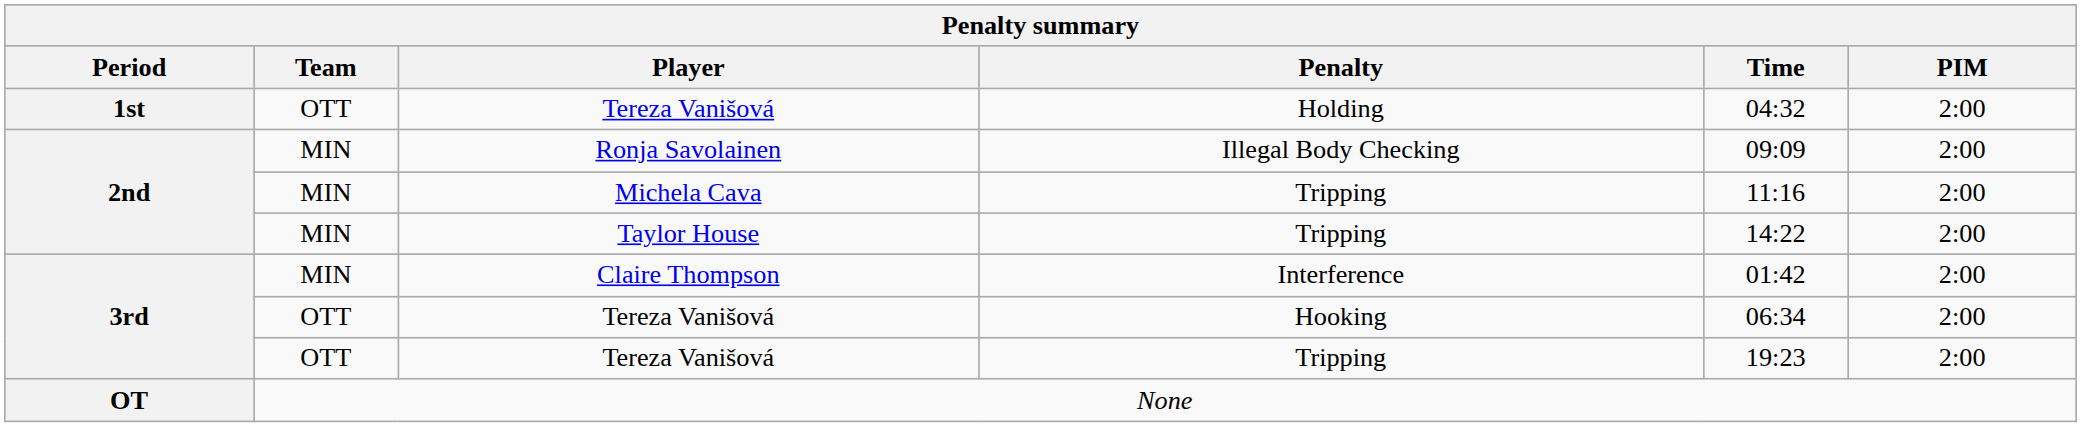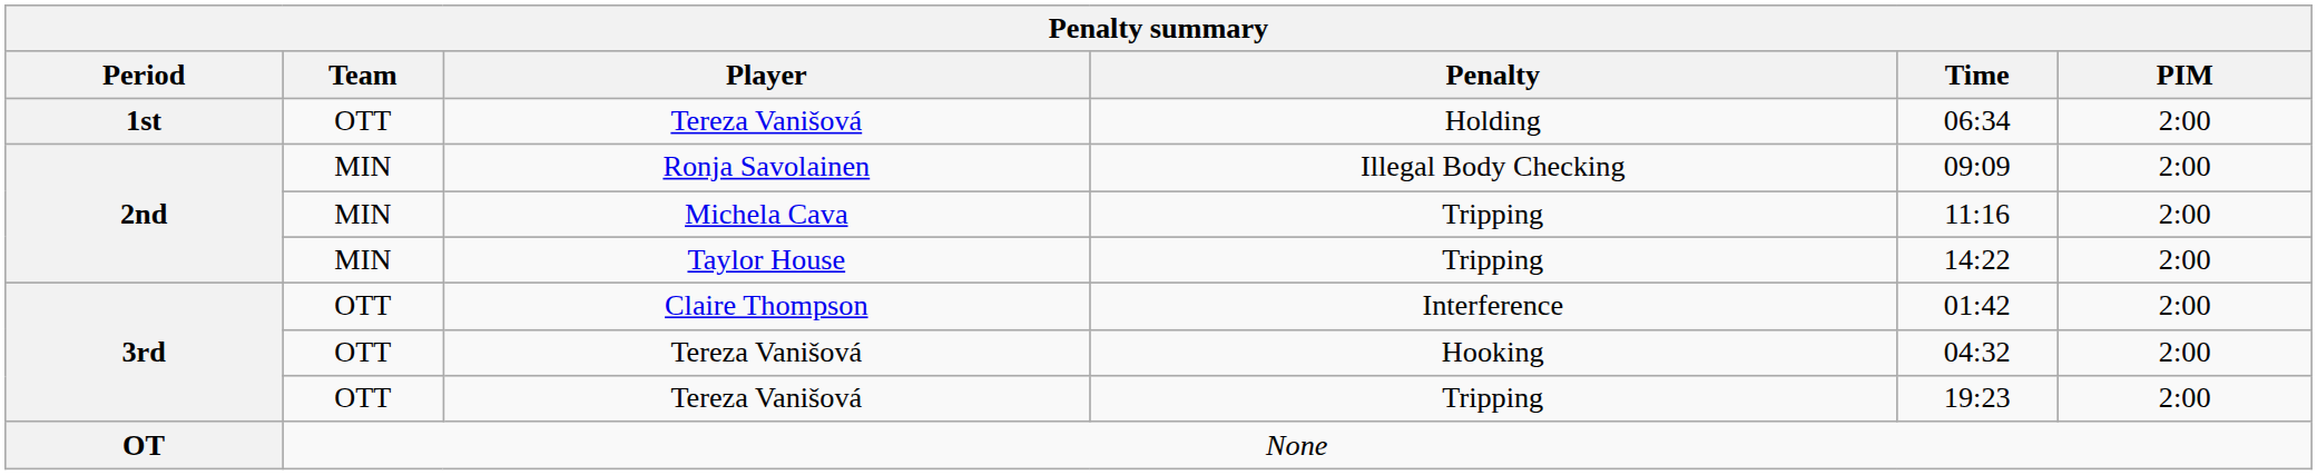 <table style="width: 100%;" class="wikitable">
 <tr>
 <th scope="colgroup" colspan="6">Penalty summary</th>
 </tr>
 <tr>
 <th scope="col" style="width: 12%;">Period</th>
 <th scope="col" style="width: 7%;">Team</th>
 <th scope="col" style="width: 28%;">Player</th>
 <th scope="col" style="width: 35%;">Penalty</th>
 <th scope="col" style="width: 7%;">Time</th>
 <th scope="col" style="width: 11%;">PIM</th>
 </tr>
 <tr style="text-align: center;">
 <th scope="row"><strong>1st</strong></th>
 <td>OTT</td>
 <td><a href='#'>Tereza Vanišová</a></td>
 <td>Holding</td>
-<td>04:32</td>
+<td>06:34</td>
 <td>2:00</td>
 </tr>
 <tr style="text-align: center;">
 <th scope="row" rowspan="3"><strong>2nd</strong></th>
 <td>MIN</td>
 <td><a href='#'>Ronja Savolainen</a></td>
 <td>Illegal Body Checking</td>
 <td>09:09</td>
 <td>2:00</td>
 </tr>
 <tr style="text-align: center;">
 <td>MIN</td>
 <td><a href='#'>Michela Cava</a></td>
 <td>Tripping</td>
 <td>11:16</td>
 <td>2:00</td>
 </tr>
 <tr style="text-align: center;">
 <td>MIN</td>
 <td><a href='#'>Taylor House</a></td>
 <td>Tripping</td>
 <td>14:22</td>
 <td>2:00</td>
 </tr>
 <tr style="text-align: center;">
 <th scope="row" rowspan="3"><strong>3rd</strong></th>
-<td>MIN</td>
+<td>OTT</td>
 <td><a href='#'>Claire Thompson</a></td>
 <td>Interference</td>
 <td>01:42</td>
 <td>2:00</td>
 </tr>
 <tr style="text-align: center;">
 <td>OTT</td>
 <td>Tereza Vanišová</td>
 <td>Hooking</td>
-<td>06:34</td>
+<td>04:32</td>
 <td>2:00</td>
 </tr>
 <tr style="text-align: center;">
 <td>OTT</td>
 <td>Tereza Vanišová</td>
 <td>Tripping</td>
 <td>19:23</td>
 <td>2:00</td>
 </tr>
 <tr style="text-align: center;">
 <th scope="row"><strong>OT</strong></th>
 <td colspan="5"><em>None</em></td>
 </tr>
 </table>
